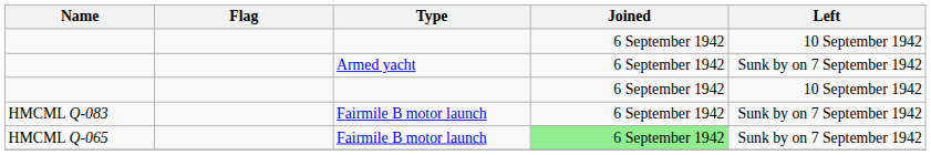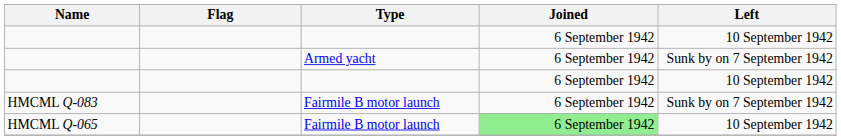 <table class="wikitable sortable">
 <tr>
 <th scope="col" width="150px">Name</th>
 <th scope="col" width="180px">Flag</th>
 <th width="200px">Type</th>
 <th width="200px">Joined</th>
 <th width="200px">Left</th>
 </tr>
 <tr>
 <td align="left"></td>
 <td align="left"></td>
 <td align="left"></td>
 <td align="right">6 September 1942</td>
 <td align="right">10 September 1942</td>
 </tr>
 <tr>
 <td align="left"></td>
 <td align="left"></td>
 <td align="left"><a href='#'>Armed yacht</a></td>
 <td align="right">6 September 1942</td>
 <td align="right">Sunk by  on 7 September 1942</td>
 </tr>
 <tr>
 <td align="left"></td>
 <td align="left"></td>
 <td align="left"></td>
 <td align="right">6 September 1942</td>
 <td align="right">10 September 1942</td>
 </tr>
 <tr>
 <td align="left">HMCML <em>Q-083</em></td>
 <td align="left"></td>
 <td align="left"><a href='#'>Fairmile B motor launch</a></td>
 <td align="right">6 September 1942</td>
 <td align="right">Sunk by  on 7 September 1942</td>
 </tr>
 <tr>
 <td align="left">HMCML <em>Q-065</em></td>
 <td align="left"></td>
 <td align="left"><a href='#'>Fairmile B motor launch</a></td>
 <td align="right" style="background: lightgreen;">6 September 1942</td>
-<td align="right">Sunk by  on 7 September 1942</td>
+<td align="right">10 September 1942</td>
 </tr>
 <tr>
 </tr>
 </table>
